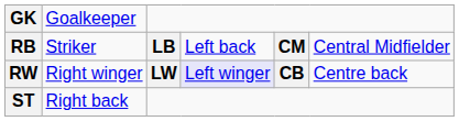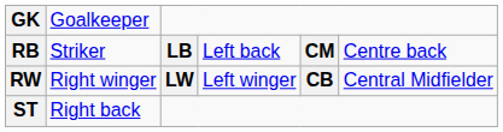 <table class="wikitable">
 <tr>
 <th>GK</th>
 <td><a href='#'>Goalkeeper</a></td>
 </tr>
 <tr>
 <th>RB</th>
 <td><a href='#'>Striker</a></td>
 <th>LB</th>
 <td><a href='#'>Left back</a></td>
 <th>CM</th>
-<td><a href='#'>Central Midfielder</a></td>
+<td><a href='#'>Centre back</a></td>
 </tr>
 <tr>
 <th>RW</th>
 <td><a href='#'>Right winger</a></td>
 <th>LW</th>
-<td style="background: lavender;"><a href='#'>Left winger</a></td>
+<td><a href='#'>Left winger</a></td>
 <th>CB</th>
-<td><a href='#'>Centre back</a></td>
+<td><a href='#'>Central Midfielder</a></td>
 </tr>
 <tr>
 <th>ST</th>
 <td><a href='#'>Right back</a></td>
 </tr>
 </table>
